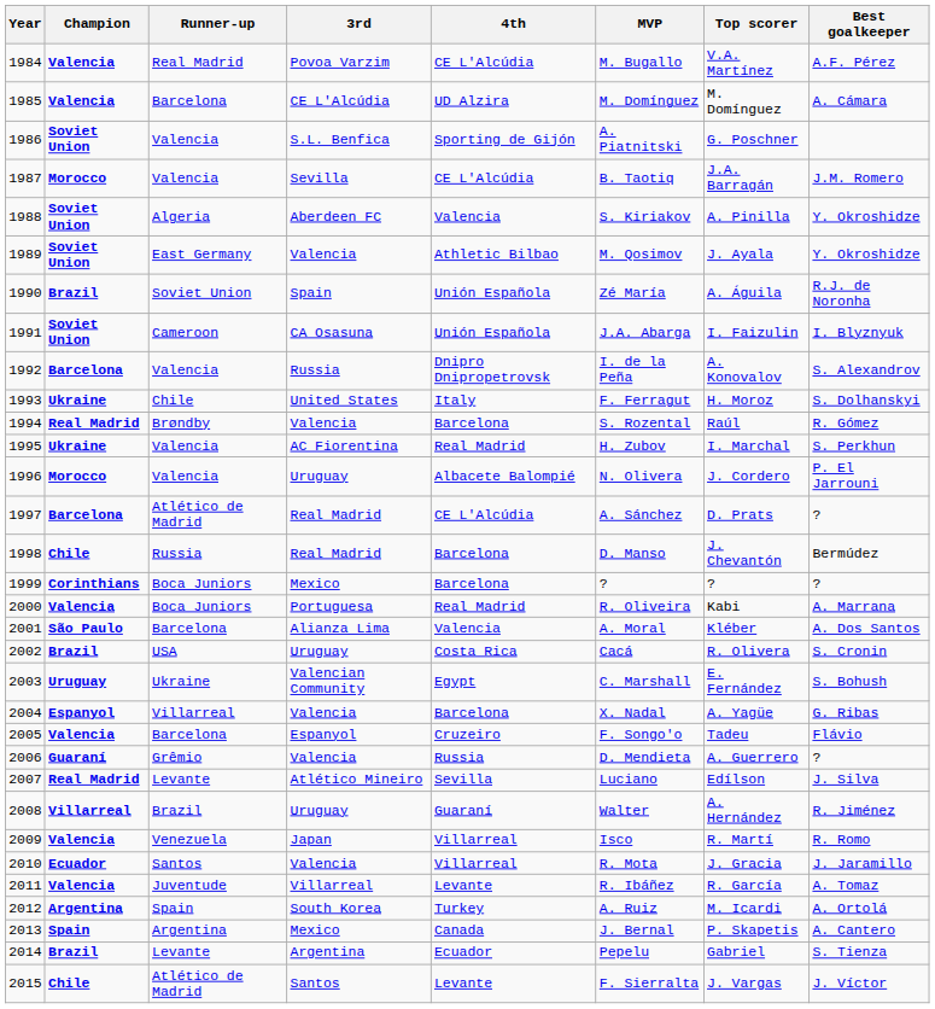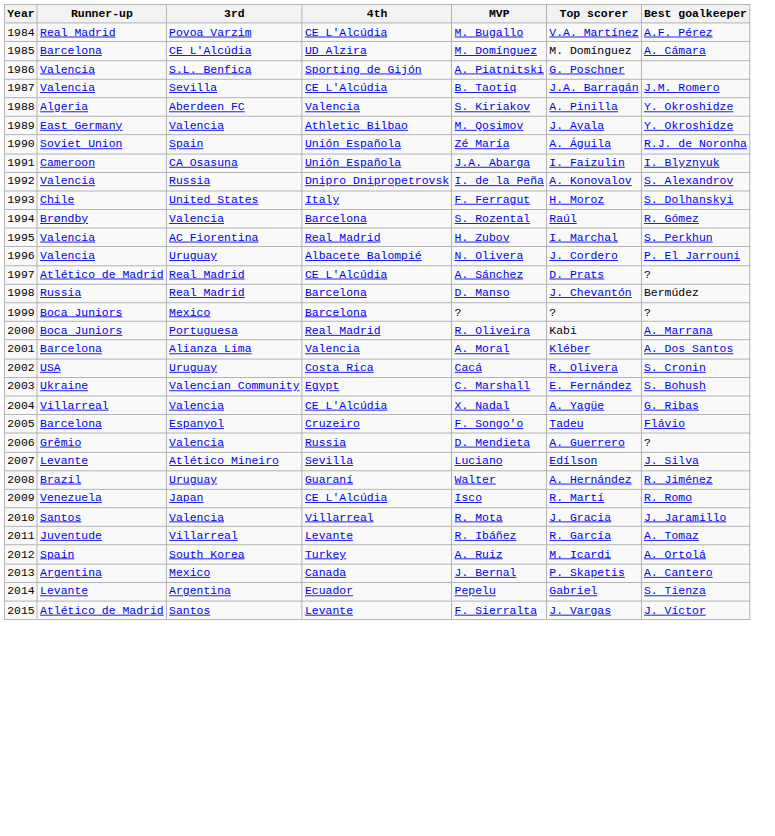 <table class="wikitable">
 <tr>
 <th>Year</th>
-<th>Champion</th>
 <th>Runner-up</th>
 <th>3rd</th>
 <th>4th</th>
 <th>MVP</th>
 <th>Top scorer</th>
 <th>Best goalkeeper</th>
 </tr>
 <tr>
 <td>1984</td>
-<td> <strong><a href='#'>Valencia</a></strong></td>
 <td> <a href='#'>Real Madrid</a></td>
 <td> <a href='#'>Povoa Varzim</a></td>
 <td> <a href='#'>CE L'Alcúdia</a></td>
 <td> <a href='#'>M. Bugallo</a></td>
 <td> <a href='#'>V.A. Martínez</a></td>
 <td> <a href='#'>A.F. Pérez</a></td>
 </tr>
 <tr>
 <td>1985</td>
-<td> <strong><a href='#'>Valencia</a></strong></td>
 <td> <a href='#'>Barcelona</a></td>
 <td> <a href='#'>CE L'Alcúdia</a></td>
 <td> <a href='#'>UD Alzira</a></td>
 <td> <a href='#'>M. Domínguez</a></td>
 <td> M. Domínguez</td>
 <td> <a href='#'>A. Cámara</a></td>
 </tr>
 <tr>
 <td>1986</td>
-<td> <strong><a href='#'>Soviet Union</a></strong></td>
 <td> <a href='#'>Valencia</a></td>
 <td> <a href='#'>S.L. Benfica</a></td>
 <td> <a href='#'>Sporting de Gijón</a></td>
 <td> <a href='#'>A. Piatnitski</a></td>
 <td> <a href='#'>G. Poschner</a></td>
 <td></td>
 </tr>
 <tr>
 <td>1987</td>
-<td> <strong><a href='#'>Morocco</a></strong></td>
 <td> <a href='#'>Valencia</a></td>
 <td> <a href='#'>Sevilla</a></td>
 <td> <a href='#'>CE L'Alcúdia</a></td>
 <td> <a href='#'>B. Taotiq</a></td>
 <td> <a href='#'>J.A. Barragán</a></td>
 <td> <a href='#'>J.M. Romero</a></td>
 </tr>
 <tr>
 <td>1988</td>
-<td> <strong><a href='#'>Soviet Union</a></strong></td>
 <td> <a href='#'>Algeria</a></td>
 <td> <a href='#'>Aberdeen FC</a></td>
 <td> <a href='#'>Valencia</a></td>
 <td> <a href='#'>S. Kiriakov</a></td>
 <td> <a href='#'>A. Pinilla</a></td>
 <td> <a href='#'>Y. Okroshidze</a></td>
 </tr>
 <tr>
 <td>1989</td>
-<td> <strong><a href='#'>Soviet Union</a></strong></td>
 <td> <a href='#'>East Germany</a></td>
 <td> <a href='#'>Valencia</a></td>
 <td> <a href='#'>Athletic Bilbao</a></td>
 <td> <a href='#'>M. Qosimov</a></td>
 <td> <a href='#'>J. Ayala</a></td>
 <td> <a href='#'>Y. Okroshidze</a></td>
 </tr>
 <tr>
 <td>1990</td>
-<td> <strong><a href='#'>Brazil</a></strong></td>
 <td> <a href='#'>Soviet Union</a></td>
 <td> <a href='#'>Spain</a></td>
 <td> <a href='#'>Unión Española</a></td>
 <td> <a href='#'>Zé María</a></td>
 <td> <a href='#'>A. Águila</a></td>
 <td> <a href='#'>R.J. de Noronha</a></td>
 </tr>
 <tr>
 <td>1991</td>
-<td> <strong><a href='#'>Soviet Union</a></strong></td>
 <td> <a href='#'>Cameroon</a></td>
 <td> <a href='#'>CA Osasuna</a></td>
 <td> <a href='#'>Unión Española</a></td>
 <td> <a href='#'>J.A. Abarga</a></td>
 <td> <a href='#'>I. Faizulin</a></td>
 <td> <a href='#'>I. Blyznyuk</a></td>
 </tr>
 <tr>
 <td>1992</td>
-<td> <strong><a href='#'>Barcelona</a></strong></td>
 <td> <a href='#'>Valencia</a></td>
 <td> <a href='#'>Russia</a></td>
 <td> <a href='#'>Dnipro Dnipropetrovsk</a></td>
 <td> <a href='#'>I. de la Peña</a></td>
 <td> <a href='#'>A. Konovalov</a></td>
 <td> <a href='#'>S. Alexandrov</a></td>
 </tr>
 <tr>
 <td>1993</td>
-<td> <strong><a href='#'>Ukraine</a></strong></td>
 <td> <a href='#'>Chile</a></td>
 <td> <a href='#'>United States</a></td>
 <td> <a href='#'>Italy</a></td>
 <td> <a href='#'>F. Ferragut</a></td>
 <td> <a href='#'>H. Moroz</a></td>
 <td> <a href='#'>S. Dolhanskyi</a></td>
 </tr>
 <tr>
 <td>1994</td>
-<td> <strong><a href='#'>Real Madrid</a></strong></td>
 <td> <a href='#'>Brøndby</a></td>
 <td> <a href='#'>Valencia</a></td>
 <td> <a href='#'>Barcelona</a></td>
 <td> <a href='#'>S. Rozental</a></td>
 <td> <a href='#'>Raúl</a></td>
 <td> <a href='#'>R. Gómez</a></td>
 </tr>
 <tr>
 <td>1995</td>
-<td> <strong><a href='#'>Ukraine</a></strong></td>
 <td> <a href='#'>Valencia</a></td>
 <td> <a href='#'>AC Fiorentina</a></td>
 <td> <a href='#'>Real Madrid</a></td>
 <td> <a href='#'>H. Zubov</a></td>
 <td> <a href='#'>I. Marchal</a></td>
 <td> <a href='#'>S. Perkhun</a></td>
 </tr>
 <tr>
 <td>1996</td>
-<td> <strong><a href='#'>Morocco</a></strong></td>
 <td> <a href='#'>Valencia</a></td>
 <td> <a href='#'>Uruguay</a></td>
 <td> <a href='#'>Albacete Balompié</a></td>
 <td> <a href='#'>N. Olivera</a></td>
 <td> <a href='#'>J. Cordero</a></td>
 <td> <a href='#'>P. El Jarrouni</a></td>
 </tr>
 <tr>
 <td>1997</td>
-<td> <strong><a href='#'>Barcelona</a></strong></td>
 <td> <a href='#'>Atlético de Madrid</a></td>
 <td> <a href='#'>Real Madrid</a></td>
 <td> <a href='#'>CE L'Alcúdia</a></td>
 <td> <a href='#'>A. Sánchez</a></td>
 <td> <a href='#'>D. Prats</a></td>
 <td>?</td>
 </tr>
 <tr>
 <td>1998</td>
-<td> <strong><a href='#'>Chile</a></strong></td>
 <td> <a href='#'>Russia</a></td>
 <td> <a href='#'>Real Madrid</a></td>
 <td> <a href='#'>Barcelona</a></td>
 <td> <a href='#'>D. Manso</a></td>
 <td> <a href='#'>J. Chevantón</a></td>
 <td> Bermúdez</td>
 </tr>
 <tr>
 <td>1999</td>
-<td> <strong><a href='#'>Corinthians</a></strong></td>
 <td> <a href='#'>Boca Juniors</a></td>
 <td> <a href='#'>Mexico</a></td>
 <td> <a href='#'>Barcelona</a></td>
 <td>?</td>
 <td>?</td>
 <td>?</td>
 </tr>
 <tr>
 <td>2000</td>
-<td> <strong><a href='#'>Valencia</a></strong></td>
 <td> <a href='#'>Boca Juniors</a></td>
 <td> <a href='#'>Portuguesa</a></td>
 <td> <a href='#'>Real Madrid</a></td>
 <td> <a href='#'>R. Oliveira</a></td>
 <td> Kabi</td>
 <td> <a href='#'>A. Marrana</a></td>
 </tr>
 <tr>
 <td>2001</td>
-<td> <strong><a href='#'>São Paulo</a></strong></td>
 <td> <a href='#'>Barcelona</a></td>
 <td> <a href='#'>Alianza Lima</a></td>
 <td> <a href='#'>Valencia</a></td>
 <td> <a href='#'>A. Moral</a></td>
 <td> <a href='#'>Kléber</a></td>
 <td> <a href='#'>A. Dos Santos</a></td>
 </tr>
 <tr>
 <td>2002</td>
-<td> <strong><a href='#'>Brazil</a></strong></td>
 <td> <a href='#'>USA</a></td>
 <td> <a href='#'>Uruguay</a></td>
 <td> <a href='#'>Costa Rica</a></td>
 <td> <a href='#'>Cacá</a></td>
 <td> <a href='#'>R. Olivera</a></td>
 <td> <a href='#'>S. Cronin</a></td>
 </tr>
 <tr>
 <td>2003</td>
-<td> <strong><a href='#'>Uruguay</a></strong></td>
 <td> <a href='#'>Ukraine</a></td>
 <td> <a href='#'>Valencian Community</a></td>
 <td> <a href='#'>Egypt</a></td>
 <td> <a href='#'>C. Marshall</a></td>
 <td> <a href='#'>E. Fernández</a></td>
 <td> <a href='#'>S. Bohush</a></td>
 </tr>
 <tr>
 <td>2004</td>
-<td> <strong><a href='#'>Espanyol</a></strong></td>
 <td> <a href='#'>Villarreal</a></td>
 <td> <a href='#'>Valencia</a></td>
-<td> <a href='#'>Barcelona</a></td>
+<td> <a href='#'>CE L'Alcúdia</a></td>
 <td> <a href='#'>X. Nadal</a></td>
 <td> <a href='#'>A. Yagüe</a></td>
 <td> <a href='#'>G. Ribas</a></td>
 </tr>
 <tr>
 <td>2005</td>
-<td> <strong><a href='#'>Valencia</a></strong></td>
 <td> <a href='#'>Barcelona</a></td>
 <td> <a href='#'>Espanyol</a></td>
 <td> <a href='#'>Cruzeiro</a></td>
 <td> <a href='#'>F. Songo'o</a></td>
 <td> <a href='#'>Tadeu</a></td>
 <td> <a href='#'>Flávio</a></td>
 </tr>
 <tr>
 <td>2006</td>
-<td> <strong><a href='#'>Guaraní</a></strong></td>
 <td> <a href='#'>Grêmio</a></td>
 <td> <a href='#'>Valencia</a></td>
 <td> <a href='#'>Russia</a></td>
 <td> <a href='#'>D. Mendieta</a></td>
 <td> <a href='#'>A. Guerrero</a></td>
 <td>?</td>
 </tr>
 <tr>
 <td>2007</td>
-<td> <strong><a href='#'>Real Madrid</a></strong></td>
 <td> <a href='#'>Levante</a></td>
 <td> <a href='#'>Atlético Mineiro</a></td>
 <td> <a href='#'>Sevilla</a></td>
 <td> <a href='#'>Luciano</a></td>
 <td> <a href='#'>Edílson</a></td>
 <td> <a href='#'>J. Silva</a></td>
 </tr>
 <tr>
 <td>2008</td>
-<td> <strong><a href='#'>Villarreal</a></strong></td>
 <td> <a href='#'>Brazil</a></td>
 <td> <a href='#'>Uruguay</a></td>
 <td> <a href='#'>Guaraní</a></td>
 <td> <a href='#'>Walter</a></td>
 <td> <a href='#'>A. Hernández</a></td>
 <td> <a href='#'>R. Jiménez</a></td>
 </tr>
 <tr>
 <td>2009</td>
-<td> <strong><a href='#'>Valencia</a></strong></td>
 <td> <a href='#'>Venezuela</a></td>
 <td> <a href='#'>Japan</a></td>
-<td> <a href='#'>Villarreal</a></td>
+<td> <a href='#'>CE L'Alcúdia</a></td>
 <td> <a href='#'>Isco</a></td>
 <td> <a href='#'>R. Martí</a></td>
 <td> <a href='#'>R. Romo</a></td>
 </tr>
 <tr>
 <td>2010</td>
-<td> <strong><a href='#'>Ecuador</a></strong></td>
 <td> <a href='#'>Santos</a></td>
 <td> <a href='#'>Valencia</a></td>
 <td> <a href='#'>Villarreal</a></td>
 <td> <a href='#'>R. Mota</a></td>
 <td> <a href='#'>J. Gracia</a></td>
 <td> <a href='#'>J. Jaramillo</a></td>
 </tr>
 <tr>
 <td>2011</td>
-<td> <strong><a href='#'>Valencia</a></strong></td>
 <td> <a href='#'>Juventude</a></td>
 <td> <a href='#'>Villarreal</a></td>
 <td> <a href='#'>Levante</a></td>
 <td> <a href='#'>R. Ibáñez</a></td>
 <td> <a href='#'>R. García</a></td>
 <td> <a href='#'>A. Tomaz</a></td>
 </tr>
 <tr>
 <td>2012</td>
-<td> <strong><a href='#'>Argentina</a></strong></td>
 <td> <a href='#'>Spain</a></td>
 <td> <a href='#'>South Korea</a></td>
 <td> <a href='#'>Turkey</a></td>
 <td> <a href='#'>A. Ruiz</a></td>
 <td> <a href='#'>M. Icardi</a></td>
 <td> <a href='#'>A. Ortolá</a></td>
 </tr>
 <tr>
 <td>2013</td>
-<td> <strong><a href='#'>Spain</a></strong></td>
 <td> <a href='#'>Argentina</a></td>
 <td> <a href='#'>Mexico</a></td>
 <td> <a href='#'>Canada</a></td>
 <td> <a href='#'>J. Bernal</a></td>
 <td> <a href='#'>P. Skapetis</a></td>
 <td> <a href='#'>A. Cantero</a></td>
 </tr>
 <tr>
 <td>2014</td>
-<td> <strong><a href='#'>Brazil</a></strong></td>
 <td> <a href='#'>Levante</a></td>
 <td> <a href='#'>Argentina</a></td>
 <td> <a href='#'>Ecuador</a></td>
 <td> <a href='#'>Pepelu</a></td>
 <td> <a href='#'>Gabriel</a></td>
 <td> <a href='#'>S. Tienza</a></td>
 </tr>
 <tr>
 <td>2015</td>
-<td> <strong><a href='#'>Chile</a></strong></td>
 <td> <a href='#'>Atlético de Madrid</a></td>
 <td> <a href='#'>Santos</a></td>
 <td> <a href='#'>Levante</a></td>
 <td> <a href='#'>F. Sierralta</a></td>
 <td> <a href='#'>J. Vargas</a></td>
 <td> <a href='#'>J. Víctor</a></td>
 </tr>
 </table>
